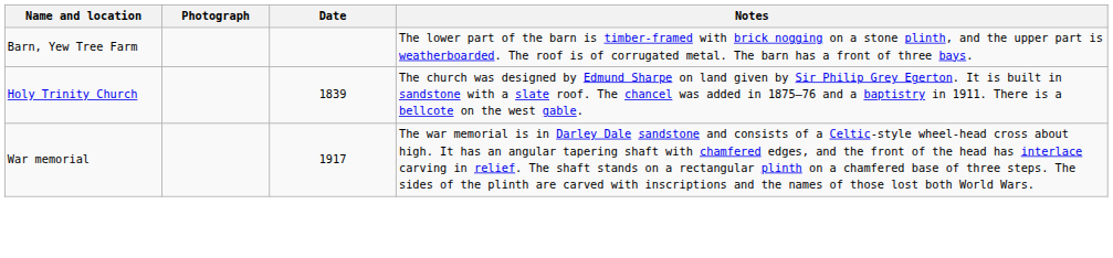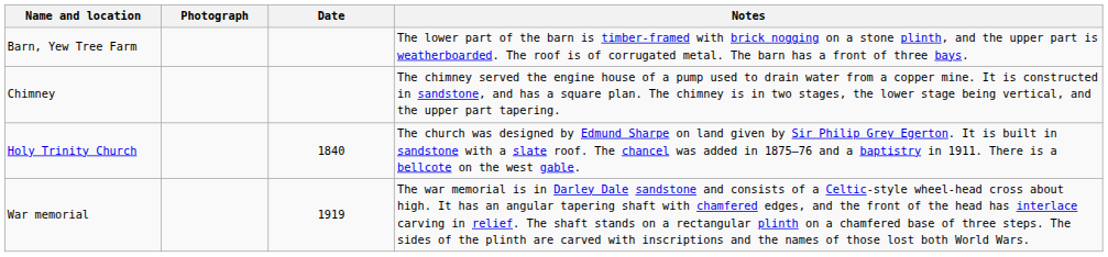 <table class="wikitable sortable plainrowheaders" style="width:100%;border:0px;text-align:left;line-height:150%;">
 <tr>
 <th scope="col"  style="width:150px">Name and location</th>
 <th scope="col"  style="width:100px" class="unsortable">Photograph</th>
 <th scope="col"  style="width:120px">Date</th>
 <th scope="col"  style="width:700px" class="unsortable">Notes</th>
 </tr>
 <tr>
 <td>Barn, Yew Tree Farm<br><small></small></td>
 <td></td>
 <td align="center"></td>
 <td>The lower part of the barn is <a href='#'>timber-framed</a> with <a href='#'>brick nogging</a> on a stone <a href='#'>plinth</a>, and the upper part is <a href='#'>weatherboarded</a>.  The roof is of corrugated metal.  The barn has a front of three <a href='#'>bays</a>.</td>
 </tr>
 <tr>
+<td>Chimney<br><small></small></td>
+<td></td>
+<td align="center"></td>
+<td>The chimney served the engine house of a pump used to drain water from a copper mine.  It is constructed in <a href='#'>sandstone</a>, and has a square plan.  The chimney is in two stages, the lower stage being vertical, and the upper part tapering.</td>
+</tr>
+<tr>
 <td><a href='#'>Holy Trinity Church</a><br><small></small></td>
 <td></td>
-<td align="center">1839</td>
+<td align="center">1840</td>
 <td>The church was designed by <a href='#'>Edmund Sharpe</a> on land given by <a href='#'>Sir Philip Grey Egerton</a>.  It is built in <a href='#'>sandstone</a> with a <a href='#'>slate</a> roof.  The <a href='#'>chancel</a> was added in 1875–76 and a <a href='#'>baptistry</a> in 1911.  There is a <a href='#'>bellcote</a> on the west <a href='#'>gable</a>.</td>
 </tr>
 <tr>
 <td>War memorial<br><small></small></td>
 <td></td>
-<td align="center">1917</td>
+<td align="center">1919</td>
 <td>The war memorial is in <a href='#'>Darley Dale</a> <a href='#'>sandstone</a> and consists of a <a href='#'>Celtic</a>-style wheel-head cross about  high.  It has an angular tapering shaft with <a href='#'>chamfered</a> edges, and the front of the head has <a href='#'>interlace</a> carving in <a href='#'>relief</a>.  The shaft stands on a rectangular <a href='#'>plinth</a> on a chamfered base of three steps.  The sides of the plinth are carved with inscriptions and the names of those lost both World Wars.</td>
 </tr>
 <tr>
 </tr>
 </table>
